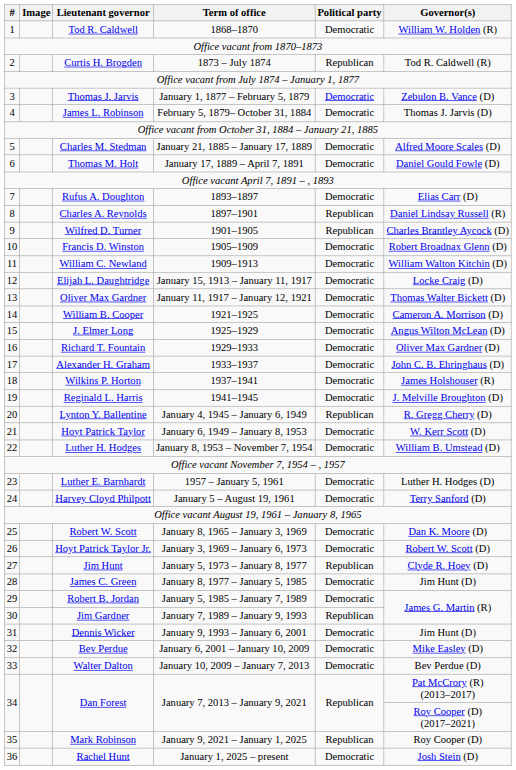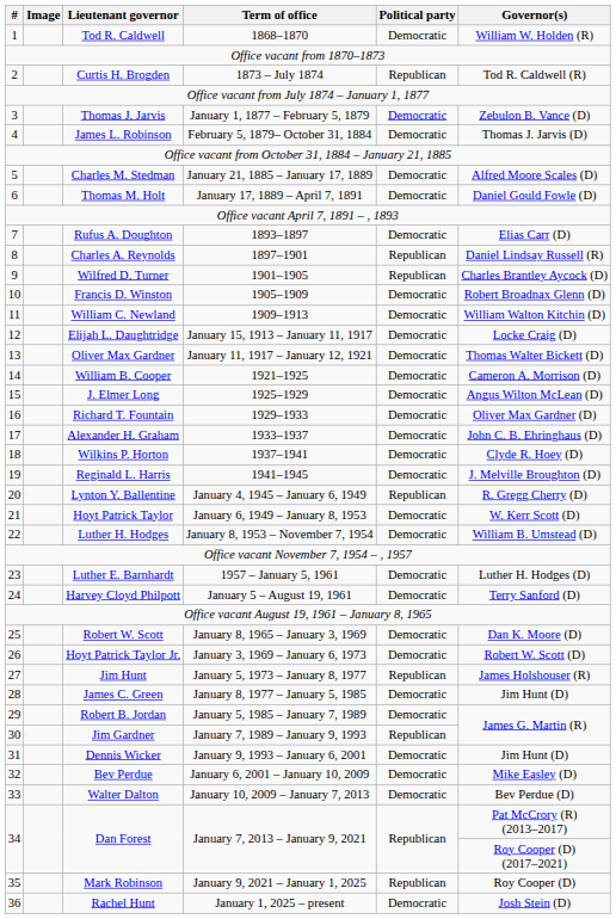 <table class="wikitable" style="text-align:center">
 <tr>
 <th>#</th>
 <th>Image</th>
 <th>Lieutenant governor</th>
 <th>Term of office</th>
 <th>Political party</th>
 <th>Governor(s)</th>
 </tr>
 <tr>
 <td>1</td>
 <td></td>
 <td><a href='#'>Tod R. Caldwell</a></td>
 <td>1868–1870</td>
 <td>Democratic</td>
 <td><a href='#'>William W. Holden</a> (R)</td>
 </tr>
 <tr>
 <td colspan=6 align=center><em>Office vacant from 1870–1873</em></td>
 </tr>
 <tr>
 <td>2</td>
 <td></td>
 <td><a href='#'>Curtis H. Brogden</a></td>
 <td>1873 – July 1874</td>
 <td>Republican</td>
 <td>Tod R. Caldwell (R)</td>
 </tr>
 <tr>
 <td colspan=6 align=center><em>Office vacant from July 1874 – January 1, 1877</em></td>
 </tr>
 <tr>
 <td>3</td>
 <td></td>
 <td><a href='#'>Thomas J. Jarvis</a></td>
 <td>January 1, 1877 –  February 5, 1879</td>
 <td><a href='#'>Democratic</a></td>
 <td><a href='#'>Zebulon B. Vance</a> (D)</td>
 </tr>
 <tr>
 <td>4</td>
 <td></td>
 <td><a href='#'>James L. Robinson</a></td>
 <td>February 5, 1879– October 31, 1884</td>
 <td>Democratic</td>
 <td>Thomas J. Jarvis (D)</td>
 </tr>
 <tr>
 <td colspan=6 align=center><em>Office vacant from October 31, 1884 – January 21, 1885</em></td>
 </tr>
 <tr>
 <td>5</td>
 <td></td>
 <td><a href='#'>Charles M. Stedman</a></td>
 <td>January 21, 1885 – January 17, 1889</td>
 <td>Democratic</td>
 <td><a href='#'>Alfred Moore Scales</a> (D)</td>
 </tr>
 <tr>
 <td>6</td>
 <td></td>
 <td><a href='#'>Thomas M. Holt</a></td>
 <td>January 17, 1889 – April 7, 1891</td>
 <td>Democratic</td>
 <td><a href='#'>Daniel Gould Fowle</a> (D)</td>
 </tr>
 <tr>
 <td colspan=6 align=center><em>Office vacant April 7, 1891 – , 1893</em></td>
 </tr>
 <tr>
 <td>7</td>
 <td></td>
 <td><a href='#'>Rufus A. Doughton</a></td>
 <td>1893–1897</td>
 <td>Democratic</td>
 <td><a href='#'>Elias Carr</a> (D)</td>
 </tr>
 <tr>
 <td>8</td>
 <td></td>
 <td><a href='#'>Charles A. Reynolds</a></td>
 <td>1897–1901</td>
 <td>Republican</td>
 <td><a href='#'>Daniel Lindsay Russell</a> (R)</td>
 </tr>
 <tr>
 <td>9</td>
 <td></td>
 <td><a href='#'>Wilfred D. Turner</a></td>
 <td>1901–1905</td>
 <td>Republican</td>
 <td><a href='#'>Charles Brantley Aycock</a> (D)</td>
 </tr>
 <tr>
 <td>10</td>
 <td></td>
 <td><a href='#'>Francis D. Winston</a></td>
 <td>1905–1909</td>
 <td>Democratic</td>
 <td><a href='#'>Robert Broadnax Glenn</a> (D)</td>
 </tr>
 <tr>
 <td>11</td>
 <td></td>
 <td><a href='#'>William C. Newland</a></td>
 <td>1909–1913</td>
 <td>Democratic</td>
 <td><a href='#'>William Walton Kitchin</a> (D)</td>
 </tr>
 <tr>
 <td>12</td>
 <td></td>
 <td><a href='#'>Elijah L. Daughtridge</a></td>
 <td>January 15, 1913 – January 11, 1917</td>
 <td>Democratic</td>
 <td><a href='#'>Locke Craig</a> (D)</td>
 </tr>
 <tr>
 <td>13</td>
 <td></td>
 <td><a href='#'>Oliver Max Gardner</a></td>
 <td>January 11, 1917 – January 12, 1921</td>
 <td>Democratic</td>
 <td><a href='#'>Thomas Walter Bickett</a> (D)</td>
 </tr>
 <tr>
 <td>14</td>
 <td></td>
 <td><a href='#'>William B. Cooper</a></td>
 <td>1921–1925</td>
 <td>Democratic</td>
 <td><a href='#'>Cameron A. Morrison</a> (D)</td>
 </tr>
 <tr>
 <td>15</td>
 <td></td>
 <td><a href='#'>J. Elmer Long</a></td>
 <td>1925–1929</td>
 <td>Democratic</td>
 <td><a href='#'>Angus Wilton McLean</a> (D)</td>
 </tr>
 <tr>
 <td>16</td>
 <td></td>
 <td><a href='#'>Richard T. Fountain</a></td>
 <td>1929–1933</td>
 <td>Democratic</td>
 <td><a href='#'>Oliver Max Gardner</a> (D)</td>
 </tr>
 <tr>
 <td>17</td>
 <td></td>
 <td><a href='#'>Alexander H. Graham</a></td>
 <td>1933–1937</td>
 <td>Democratic</td>
 <td><a href='#'>John C. B. Ehringhaus</a> (D)</td>
 </tr>
 <tr>
 <td>18</td>
 <td></td>
 <td><a href='#'>Wilkins P. Horton</a></td>
 <td>1937–1941</td>
 <td>Democratic</td>
-<td><a href='#'>James Holshouser</a> (R)</td>
+<td><a href='#'>Clyde R. Hoey</a> (D)</td>
 </tr>
 <tr>
 <td>19</td>
 <td></td>
 <td><a href='#'>Reginald L. Harris</a></td>
 <td>1941–1945</td>
 <td>Democratic</td>
 <td><a href='#'>J. Melville Broughton</a> (D)</td>
 </tr>
 <tr>
 <td>20</td>
 <td></td>
 <td><a href='#'>Lynton Y. Ballentine</a></td>
 <td>January 4, 1945 – January 6, 1949</td>
 <td>Republican</td>
 <td><a href='#'>R. Gregg Cherry</a> (D)</td>
 </tr>
 <tr>
 <td>21</td>
 <td></td>
 <td><a href='#'>Hoyt Patrick Taylor</a></td>
 <td>January 6, 1949 – January 8, 1953</td>
 <td>Democratic</td>
 <td><a href='#'>W. Kerr Scott</a> (D)</td>
 </tr>
 <tr>
 <td>22</td>
 <td></td>
 <td><a href='#'>Luther H. Hodges</a></td>
 <td>January 8, 1953 – November 7, 1954</td>
 <td>Democratic</td>
 <td><a href='#'>William B. Umstead</a> (D)</td>
 </tr>
 <tr>
 <td colspan=6 align=center><em>Office vacant November 7, 1954 – , 1957</em></td>
 </tr>
 <tr>
 <td>23</td>
 <td></td>
 <td><a href='#'>Luther E. Barnhardt</a></td>
 <td>1957 – January 5, 1961</td>
 <td>Democratic</td>
 <td>Luther H. Hodges (D)</td>
 </tr>
 <tr>
 <td>24</td>
 <td></td>
 <td><a href='#'>Harvey Cloyd Philpott</a></td>
 <td>January 5 – August 19, 1961</td>
 <td>Democratic</td>
 <td><a href='#'>Terry Sanford</a> (D)</td>
 </tr>
 <tr>
 <td colspan=6 align=center><em>Office vacant August 19, 1961 – January 8, 1965</em></td>
 </tr>
 <tr>
 <td>25</td>
 <td></td>
 <td><a href='#'>Robert W. Scott</a></td>
 <td>January 8, 1965 – January 3, 1969</td>
 <td>Democratic</td>
 <td><a href='#'>Dan K. Moore</a> (D)</td>
 </tr>
 <tr>
 <td>26</td>
 <td></td>
 <td><a href='#'>Hoyt Patrick Taylor Jr.</a></td>
 <td>January 3, 1969 – January 6, 1973</td>
 <td>Democratic</td>
 <td><a href='#'>Robert W. Scott</a> (D)</td>
 </tr>
 <tr>
 <td>27</td>
 <td></td>
 <td><a href='#'>Jim Hunt</a></td>
 <td>January 5, 1973 – January 8, 1977</td>
 <td>Republican</td>
-<td><a href='#'>Clyde R. Hoey</a> (D)</td>
+<td><a href='#'>James Holshouser</a> (R)</td>
 </tr>
 <tr>
 <td>28</td>
 <td></td>
 <td><a href='#'>James C. Green</a></td>
 <td>January 8, 1977 – January 5, 1985</td>
 <td>Democratic</td>
 <td>Jim Hunt (D)</td>
 </tr>
 <tr>
 <td>29</td>
 <td></td>
 <td><a href='#'>Robert B. Jordan</a></td>
 <td>January 5, 1985 – January 7, 1989</td>
 <td>Democratic</td>
 <td rowspan=2; ><a href='#'>James G. Martin</a> (R)</td>
 </tr>
 <tr>
 <td>30</td>
 <td></td>
 <td><a href='#'>Jim Gardner</a></td>
 <td>January 7, 1989 – January 9, 1993</td>
 <td>Republican</td>
 </tr>
 <tr>
 <td>31</td>
 <td></td>
 <td><a href='#'>Dennis Wicker</a></td>
 <td>January 9, 1993 – January 6, 2001</td>
 <td>Democratic</td>
 <td>Jim Hunt (D)</td>
 </tr>
 <tr>
 <td>32</td>
 <td></td>
 <td><a href='#'>Bev Perdue</a></td>
 <td>January 6, 2001 – January 10, 2009</td>
 <td>Democratic</td>
 <td><a href='#'>Mike Easley</a> (D)</td>
 </tr>
 <tr>
 <td>33</td>
 <td></td>
 <td><a href='#'>Walter Dalton</a></td>
 <td>January 10, 2009 – January 7, 2013</td>
 <td>Democratic</td>
 <td>Bev Perdue (D)</td>
 </tr>
 <tr>
 <td rowspan=2>34</td>
 <td rowspan=2></td>
 <td rowspan=2><a href='#'>Dan Forest</a></td>
 <td rowspan=2>January 7, 2013 – January 9, 2021</td>
 <td rowspan=2>Republican</td>
 <td><a href='#'>Pat McCrory</a> (R)<br>(2013–2017)</td>
 </tr>
 <tr>
 <td><a href='#'>Roy Cooper</a> (D)<br>(2017–2021)</td>
 </tr>
 <tr>
 <td>35</td>
 <td></td>
 <td><a href='#'>Mark Robinson</a></td>
 <td>January 9, 2021 – January 1, 2025</td>
 <td>Republican</td>
 <td>Roy Cooper (D)</td>
 </tr>
 <tr>
 <td>36</td>
 <td></td>
 <td><a href='#'>Rachel Hunt</a></td>
 <td>January 1, 2025 – present</td>
 <td>Democratic</td>
 <td><a href='#'>Josh Stein</a> (D)</td>
 </tr>
 </table>
